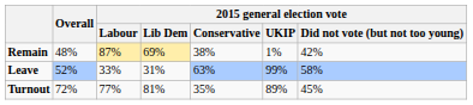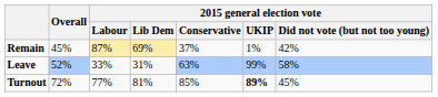 <table class="wikitable">
 <tr>
 <th rowspan="2"></th>
 <th colspan="1" rowspan="2">Overall</th>
 <th colspan="5">2015 general election vote</th>
 </tr>
 <tr>
 <th>Labour</th>
 <th>Lib Dem</th>
 <th>Conservative</th>
 <th>UKIP</th>
 <th>Did not vote (but not too young)</th>
 </tr>
 <tr>
 <td><strong>Remain</strong></td>
-<td>48%</td>
+<td>45%</td>
 <td style="background:#fea;">87%</td>
 <td style="background:#fea;">69%</td>
-<td>38%</td>
+<td>37%</td>
 <td>1%</td>
 <td>42%</td>
 </tr>
 <tr>
 <td><strong>Leave</strong></td>
 <td style="background:#acf;">52%</td>
 <td>33%</td>
 <td>31%</td>
 <td style="background:#acf;">63%</td>
 <td style="background:#acf;">99%</td>
 <td style="background:#acf;">58%</td>
 </tr>
 <tr>
 <td><strong>Turnout</strong></td>
 <td>72%</td>
 <td>77%</td>
 <td>81%</td>
-<td>35%</td>
-<td>89%</td>
+<td>85%</td>
+<td><strong>89%</strong></td>
 <td>45%</td>
 </tr>
 </table>
